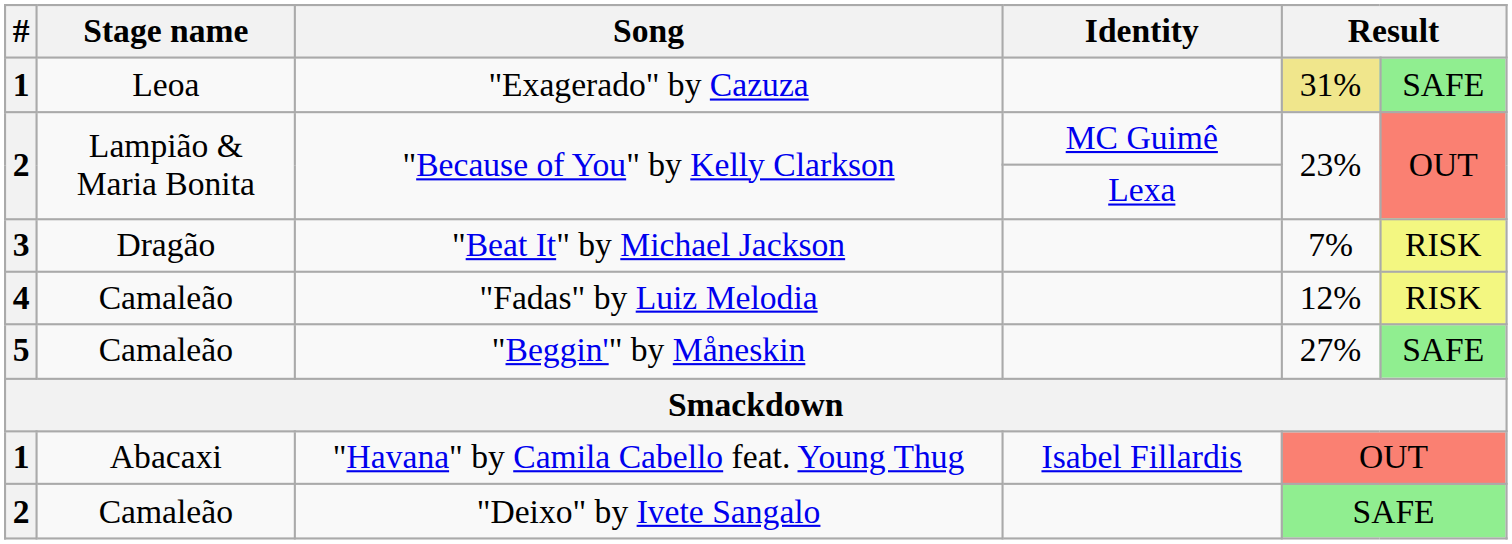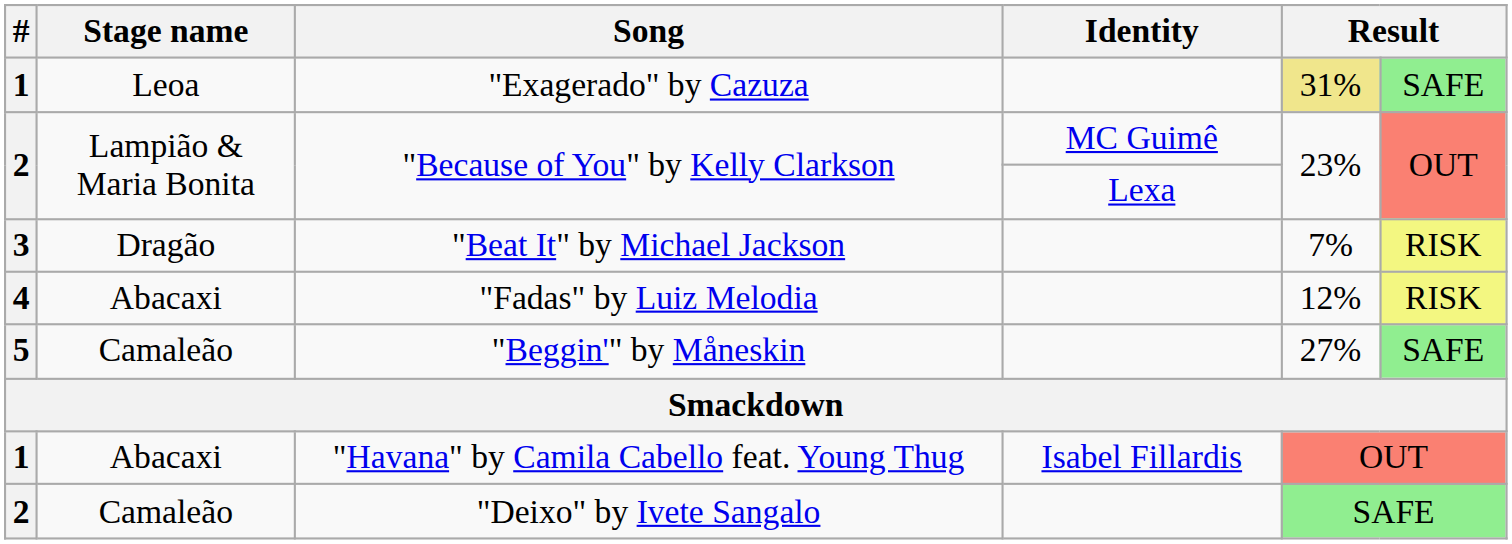 <table class="wikitable plainrowheaders" style="text-align: center;">
 <tr>
 <th>#</th>
 <th width=115>Stage name</th>
 <th width=330>Song</th>
 <th width=125>Identity</th>
 <th style="width:100px;" colspan="2">Result</th>
 </tr>
 <tr>
 <th>1</th>
 <td>Leoa</td>
 <td>"Exagerado" by <a href='#'>Cazuza</a></td>
 <td></td>
 <td style="background: khaki;">31%</td>
 <td style="background:lightgreen;">SAFE</td>
 </tr>
 <tr>
 <th rowspan="2">2</th>
 <td rowspan="2">Lampião & Maria Bonita</td>
 <td rowspan="2">"<a href='#'>Because of You</a>" by <a href='#'>Kelly Clarkson</a></td>
 <td><a href='#'>MC Guimê</a></td>
 <td rowspan="2">23%</td>
 <td rowspan="2" style="background:salmon;">OUT</td>
 </tr>
 <tr>
 <td><a href='#'>Lexa</a></td>
 </tr>
 <tr>
 <th>3</th>
 <td>Dragão</td>
 <td>"<a href='#'>Beat It</a>" by <a href='#'>Michael Jackson</a></td>
 <td></td>
 <td>7%</td>
 <td style="background:#F3F781">RISK</td>
 </tr>
 <tr>
 <th>4</th>
-<td>Camaleão</td>
+<td>Abacaxi</td>
 <td>"Fadas" by <a href='#'>Luiz Melodia</a></td>
 <td></td>
 <td>12%</td>
 <td style="background:#F3F781">RISK</td>
 </tr>
 <tr>
 <th>5</th>
 <td>Camaleão</td>
 <td>"<a href='#'>Beggin'</a>" by <a href='#'>Måneskin</a></td>
 <td></td>
 <td>27%</td>
 <td style="background:lightgreen;">SAFE</td>
 </tr>
 <tr>
 <th colspan="6">Smackdown</th>
 </tr>
 <tr>
 <th>1</th>
 <td>Abacaxi</td>
 <td>"<a href='#'>Havana</a>" by <a href='#'>Camila Cabello</a> feat. <a href='#'>Young Thug</a></td>
 <td><a href='#'>Isabel Fillardis</a></td>
 <td colspan=2 bgcolor="#FA8072">OUT</td>
 </tr>
 <tr>
 <th>2</th>
 <td>Camaleão</td>
 <td>"Deixo" by <a href='#'>Ivete Sangalo</a></td>
 <td></td>
 <td colspan=2 bgcolor="lightgreen">SAFE</td>
 </tr>
 </table>
